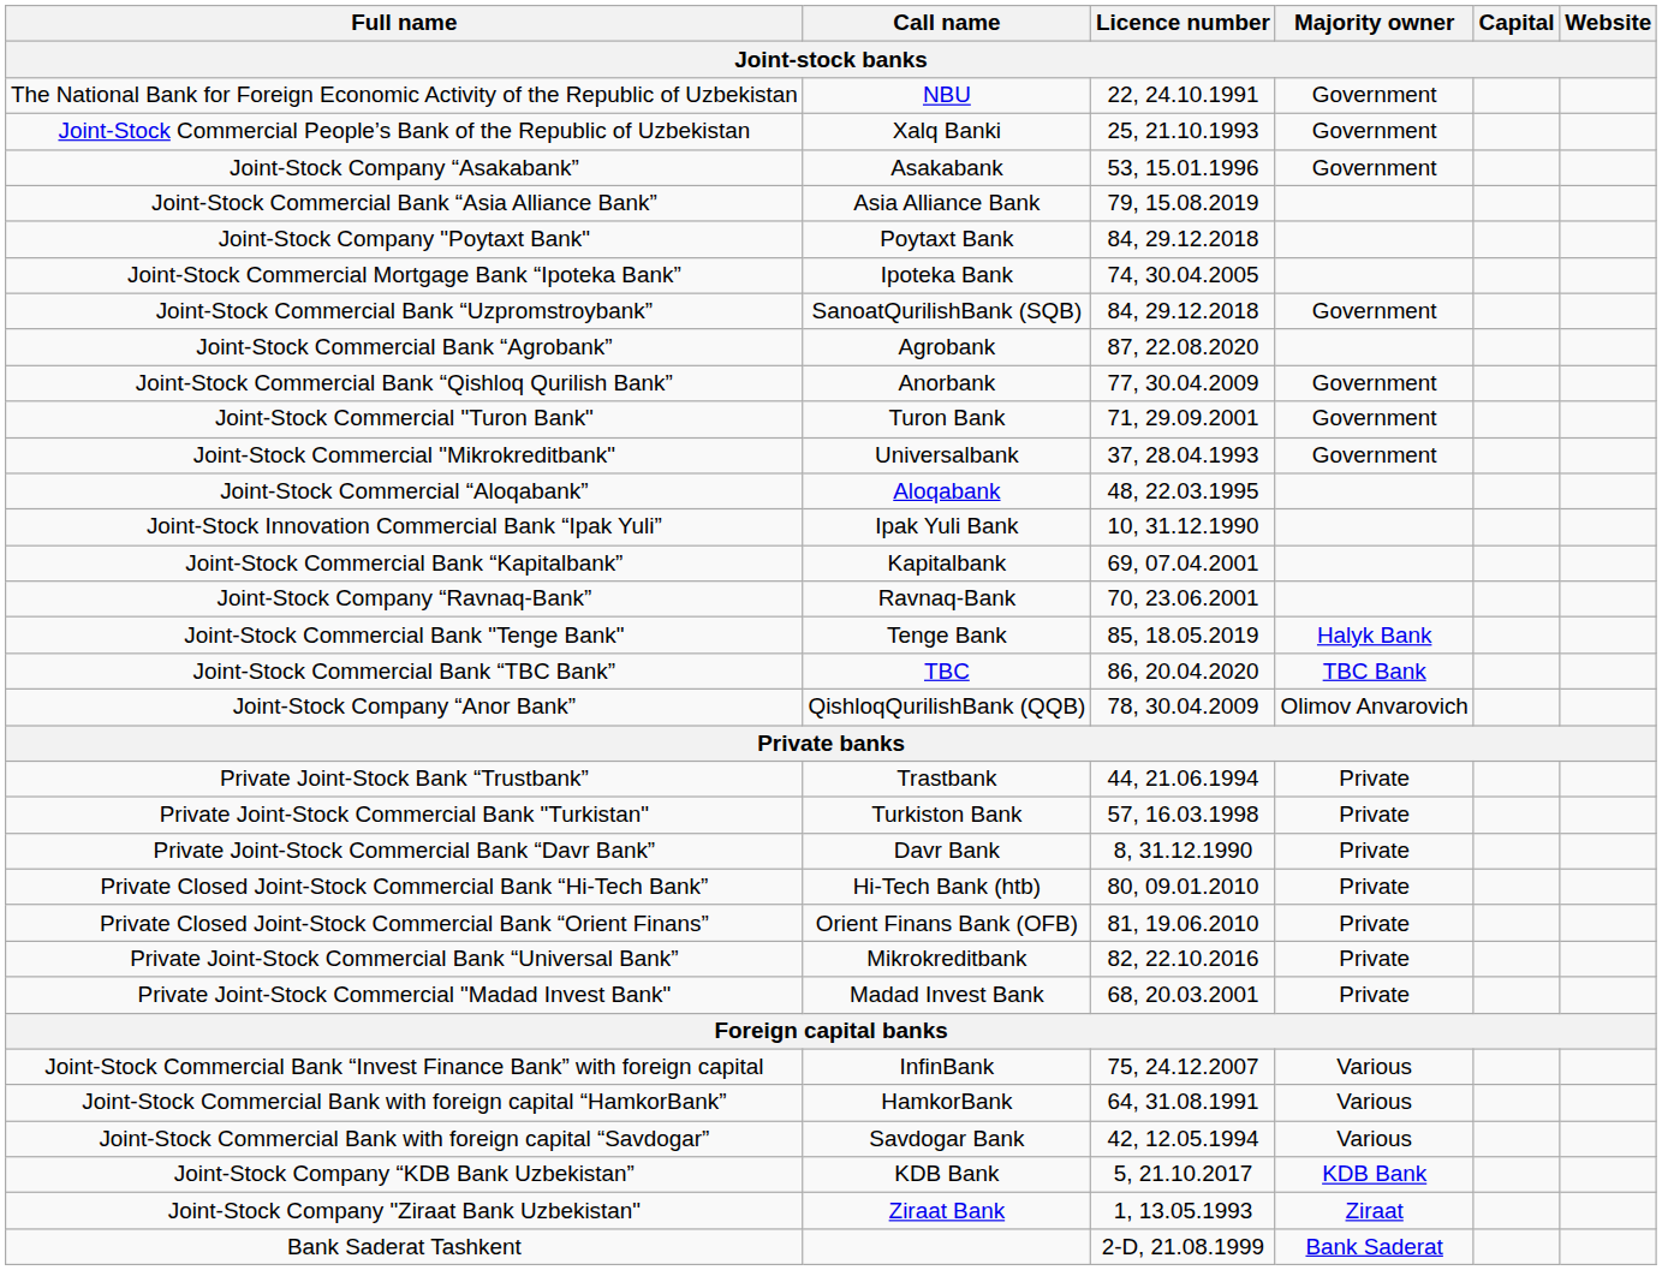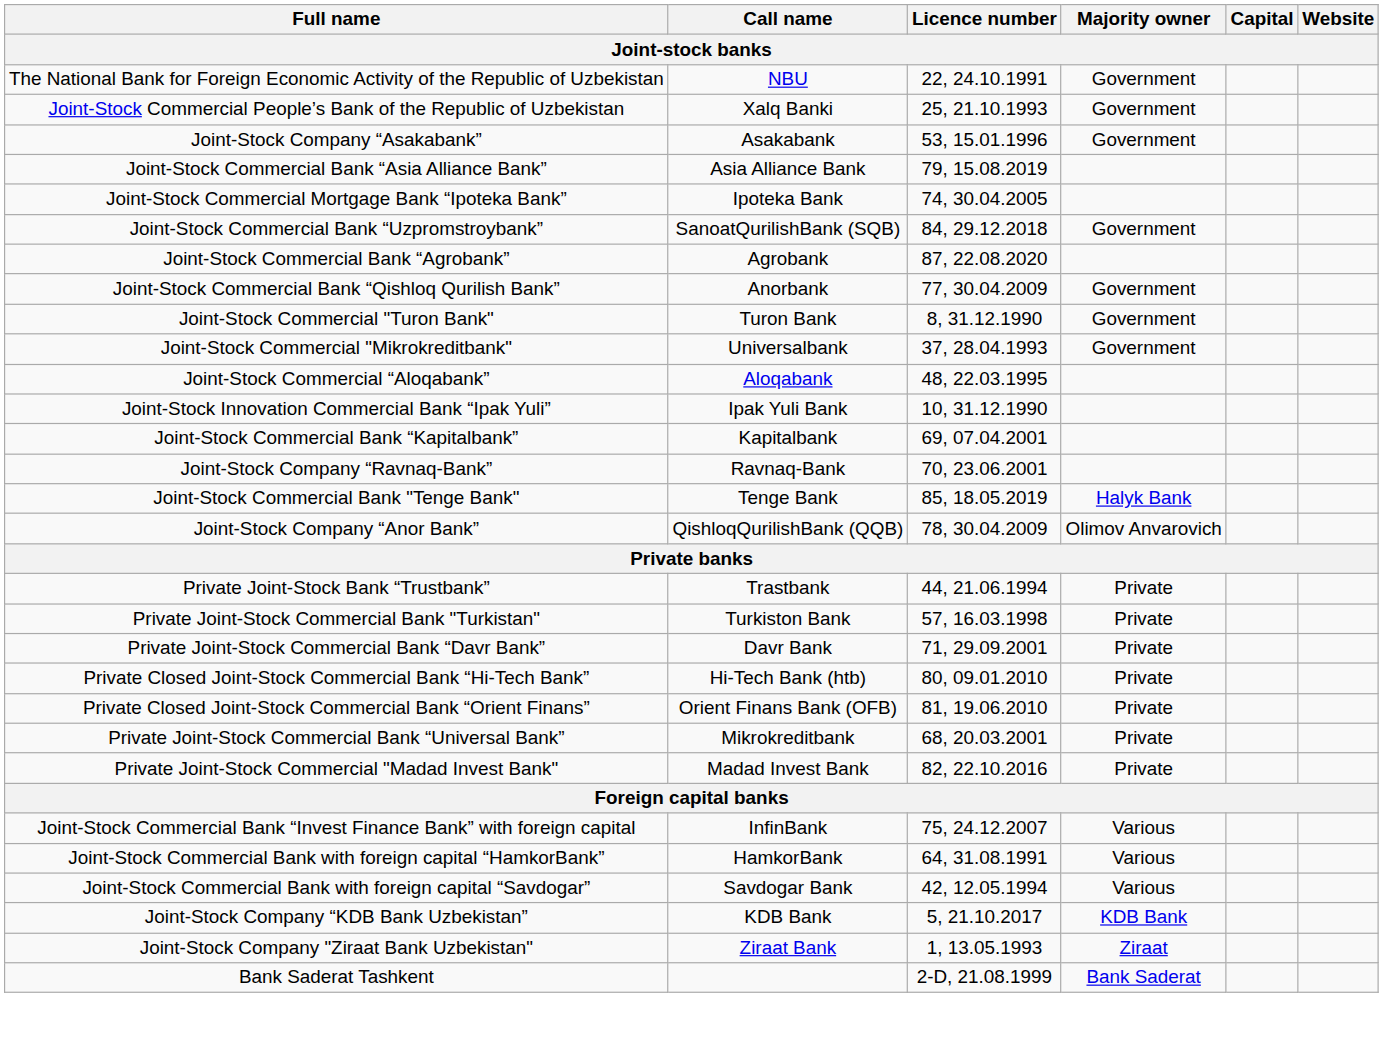 <table class="wikitable sortable" style="text-align:center">
 <tr>
 <th>Full name</th>
 <th>Call name</th>
 <th>Licence number</th>
 <th>Majority owner</th>
 <th>Capital</th>
 <th>Website</th>
 </tr>
 <tr>
 <th colspan=6>Joint-stock banks</th>
 </tr>
 <tr>
 <td>The National Bank for Foreign Economic Activity of the Republic of Uzbekistan</td>
 <td><a href='#'>NBU</a></td>
 <td>22, 24.10.1991</td>
 <td>Government</td>
 <td></td>
 <td></td>
 </tr>
 <tr>
 <td><a href='#'>Joint-Stock</a> Commercial People’s Bank of the Republic of Uzbekistan</td>
 <td>Xalq Banki</td>
 <td>25, 21.10.1993</td>
 <td>Government</td>
 <td></td>
 <td></td>
 </tr>
 <tr>
 <td>Joint-Stock Company “Asakabank”</td>
 <td>Asakabank</td>
 <td>53, 15.01.1996</td>
 <td>Government</td>
 <td></td>
 <td></td>
 </tr>
 <tr>
 <td>Joint-Stock Commercial Bank “Asia Alliance Bank”</td>
 <td>Asia Alliance Bank</td>
 <td>79, 15.08.2019</td>
 <td></td>
 <td></td>
 <td></td>
 </tr>
 <tr>
-<td>Joint-Stock Company "Poytaxt Bank"</td>
-<td>Poytaxt Bank</td>
-<td>84, 29.12.2018</td>
-<td></td>
-<td></td>
-<td></td>
-</tr>
-<tr>
 <td>Joint-Stock Commercial Mortgage Bank “Ipoteka Bank”</td>
 <td>Ipoteka Bank</td>
 <td>74, 30.04.2005</td>
 <td></td>
 <td></td>
 <td></td>
 </tr>
 <tr>
 <td>Joint-Stock Commercial Bank “Uzpromstroybank”</td>
 <td>SanoatQurilishBank (SQB)</td>
 <td>84, 29.12.2018</td>
 <td>Government</td>
 <td></td>
 <td></td>
 </tr>
 <tr>
 <td>Joint-Stock Commercial Bank “Agrobank”</td>
 <td>Agrobank</td>
 <td>87, 22.08.2020</td>
 <td></td>
 <td></td>
 <td></td>
 </tr>
 <tr>
 <td>Joint-Stock Commercial Bank “Qishloq Qurilish Bank”</td>
 <td>Anorbank</td>
 <td>77, 30.04.2009</td>
 <td>Government</td>
 <td></td>
 <td></td>
 </tr>
 <tr>
 <td>Joint-Stock Commercial "Turon Bank"</td>
 <td>Turon Bank</td>
-<td>71, 29.09.2001</td>
+<td>8, 31.12.1990</td>
 <td>Government</td>
 <td></td>
 <td></td>
 </tr>
 <tr>
 <td>Joint-Stock Commercial "Mikrokreditbank"</td>
 <td>Universalbank</td>
 <td>37, 28.04.1993</td>
 <td>Government</td>
 <td></td>
 <td></td>
 </tr>
 <tr>
 <td>Joint-Stock Commercial “Aloqabank”</td>
 <td><a href='#'>Aloqabank</a></td>
 <td>48, 22.03.1995</td>
 <td></td>
 <td></td>
 <td></td>
 </tr>
 <tr>
 <td>Joint-Stock Innovation Commercial Bank “Ipak Yuli”</td>
 <td>Ipak Yuli Bank</td>
 <td>10, 31.12.1990</td>
 <td></td>
 <td></td>
 <td></td>
 </tr>
 <tr>
 <td>Joint-Stock Commercial Bank “Kapitalbank”</td>
 <td>Kapitalbank</td>
 <td>69, 07.04.2001</td>
 <td></td>
 <td></td>
 <td></td>
 </tr>
 <tr>
 <td>Joint-Stock Company “Ravnaq-Bank”</td>
 <td>Ravnaq-Bank</td>
 <td>70, 23.06.2001</td>
 <td></td>
 <td></td>
 <td></td>
 </tr>
 <tr>
 <td>Joint-Stock Commercial Bank "Tenge Bank"</td>
 <td>Tenge Bank</td>
 <td>85, 18.05.2019</td>
 <td><a href='#'>Halyk Bank</a></td>
 <td></td>
 <td></td>
 </tr>
 <tr>
-<td>Joint-Stock Commercial Bank “TBC Bank”</td>
-<td><a href='#'>TBC</a></td>
-<td>86, 20.04.2020</td>
-<td><a href='#'>TBC Bank</a></td>
-<td></td>
-<td></td>
-</tr>
-<tr>
 <td>Joint-Stock Company “Anor Bank”</td>
 <td>QishloqQurilishBank (QQB)</td>
 <td>78, 30.04.2009</td>
 <td>Olimov Anvarovich</td>
 <td></td>
 <td></td>
 </tr>
 <tr>
 <th colspan=6>Private banks</th>
 </tr>
 <tr>
 <td>Private Joint-Stock Bank “Trustbank”</td>
 <td>Trastbank</td>
 <td>44, 21.06.1994</td>
 <td>Private</td>
 <td></td>
 <td></td>
 </tr>
 <tr>
 <td>Private Joint-Stock Commercial Bank "Turkistan"</td>
 <td>Turkiston Bank</td>
 <td>57, 16.03.1998</td>
 <td>Private</td>
 <td></td>
 <td></td>
 </tr>
 <tr>
 <td>Private Joint-Stock Commercial Bank “Davr Bank”</td>
 <td>Davr Bank</td>
-<td>8, 31.12.1990</td>
+<td>71, 29.09.2001</td>
 <td>Private</td>
 <td></td>
 <td></td>
 </tr>
 <tr>
 <td>Private Closed Joint-Stock Commercial Bank “Hi-Tech Bank”</td>
 <td>Hi-Tech Bank (htb)</td>
 <td>80, 09.01.2010</td>
 <td>Private</td>
 <td></td>
 <td></td>
 </tr>
 <tr>
 <td>Private Closed Joint-Stock Commercial Bank “Orient Finans”</td>
 <td>Orient Finans Bank (OFB)</td>
 <td>81, 19.06.2010</td>
 <td>Private</td>
 <td></td>
 <td></td>
 </tr>
 <tr>
 <td>Private Joint-Stock Commercial Bank “Universal Bank”</td>
 <td>Mikrokreditbank</td>
-<td>82, 22.10.2016</td>
+<td>68, 20.03.2001</td>
 <td>Private</td>
 <td></td>
 <td></td>
 </tr>
 <tr>
 <td>Private Joint-Stock Commercial "Madad Invest Bank"</td>
 <td>Madad Invest Bank</td>
-<td>68, 20.03.2001</td>
+<td>82, 22.10.2016</td>
 <td>Private</td>
 <td></td>
 <td></td>
 </tr>
 <tr>
 <th colspan=6>Foreign capital banks</th>
 </tr>
 <tr>
 <td>Joint-Stock Commercial Bank “Invest Finance Bank” with foreign capital</td>
 <td>InfinBank</td>
 <td>75, 24.12.2007</td>
 <td>Various</td>
 <td></td>
 <td></td>
 </tr>
 <tr>
 <td>Joint-Stock Commercial Bank with foreign capital “HamkorBank”</td>
 <td>HamkorBank</td>
 <td>64, 31.08.1991</td>
 <td>Various</td>
 <td></td>
 <td></td>
 </tr>
 <tr>
 <td>Joint-Stock Commercial Bank with foreign capital “Savdogar”</td>
 <td>Savdogar Bank</td>
 <td>42, 12.05.1994</td>
 <td>Various</td>
 <td></td>
 <td></td>
 </tr>
 <tr>
 <td>Joint-Stock Company “KDB Bank Uzbekistan”</td>
 <td>KDB Bank</td>
 <td>5, 21.10.2017</td>
 <td><a href='#'>KDB Bank</a></td>
 <td></td>
 <td></td>
 </tr>
 <tr>
 <td>Joint-Stock Company "Ziraat Bank Uzbekistan"</td>
 <td><a href='#'>Ziraat Bank</a></td>
 <td>1, 13.05.1993</td>
 <td><a href='#'>Ziraat</a></td>
 <td></td>
 <td></td>
 </tr>
 <tr>
 <td>Bank Saderat Tashkent</td>
 <td></td>
 <td>2-D, 21.08.1999</td>
 <td><a href='#'>Bank Saderat</a></td>
 <td></td>
 <td></td>
 </tr>
 </table>
